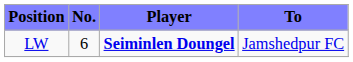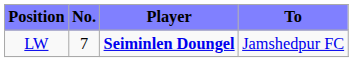 <table class="wikitable sortable">
 <tr>
 <th style="background:#8080FF; color:Black;"><strong>Position</strong></th>
 <th style="background:#8080FF; color:Black;"><strong>No.</strong></th>
 <th style="background:#8080FF; color:Black;"><strong>Player</strong></th>
 <th style="background:#8080FF; color:Black;"><strong>To</strong></th>
 </tr>
 <tr>
 <td style="text-align:center;"><a href='#'>LW</a></td>
-<td style="text-align:center;">6</td>
+<td style="text-align:center;">7</td>
 <td style="text-align:left;"><strong> <a href='#'>Seiminlen Doungel</a></strong></td>
 <td style="text-align:left;"> <a href='#'>Jamshedpur FC</a></td>
 </tr>
 <tr>
 </tr>
 </table>
